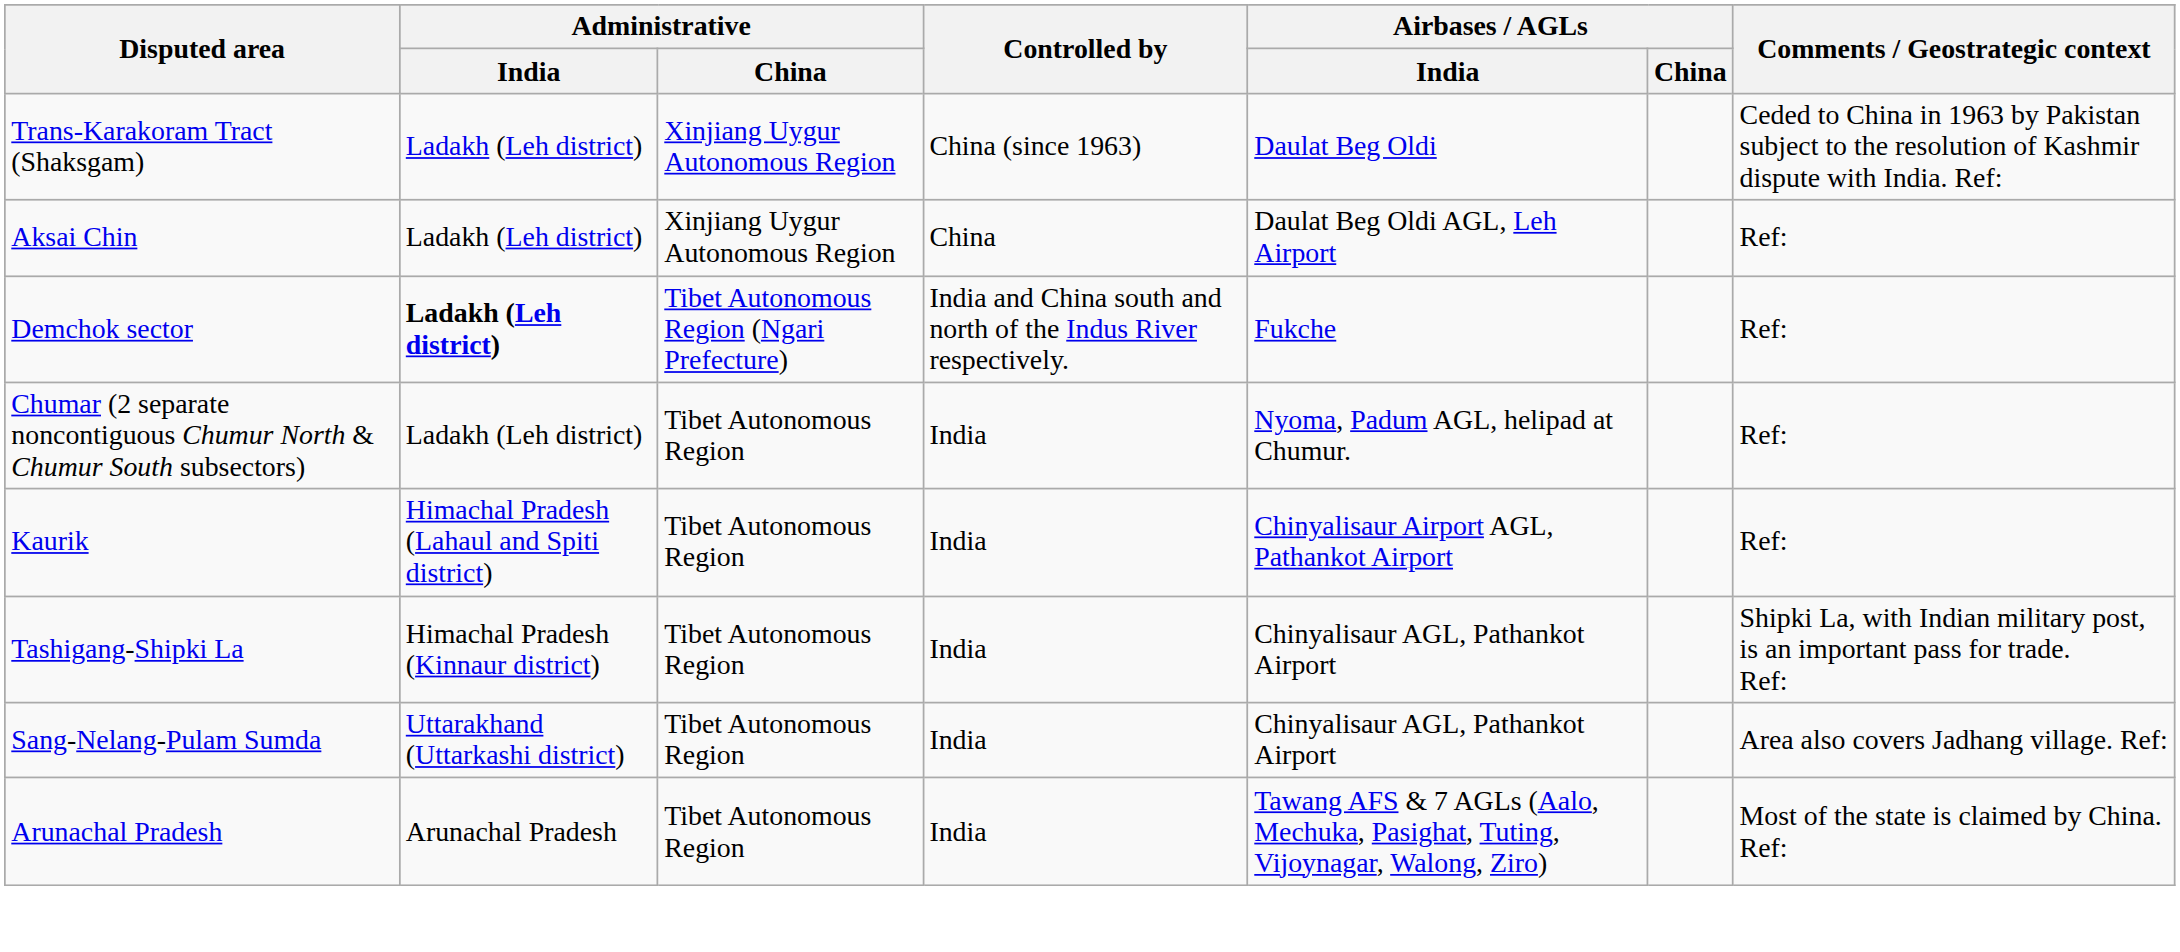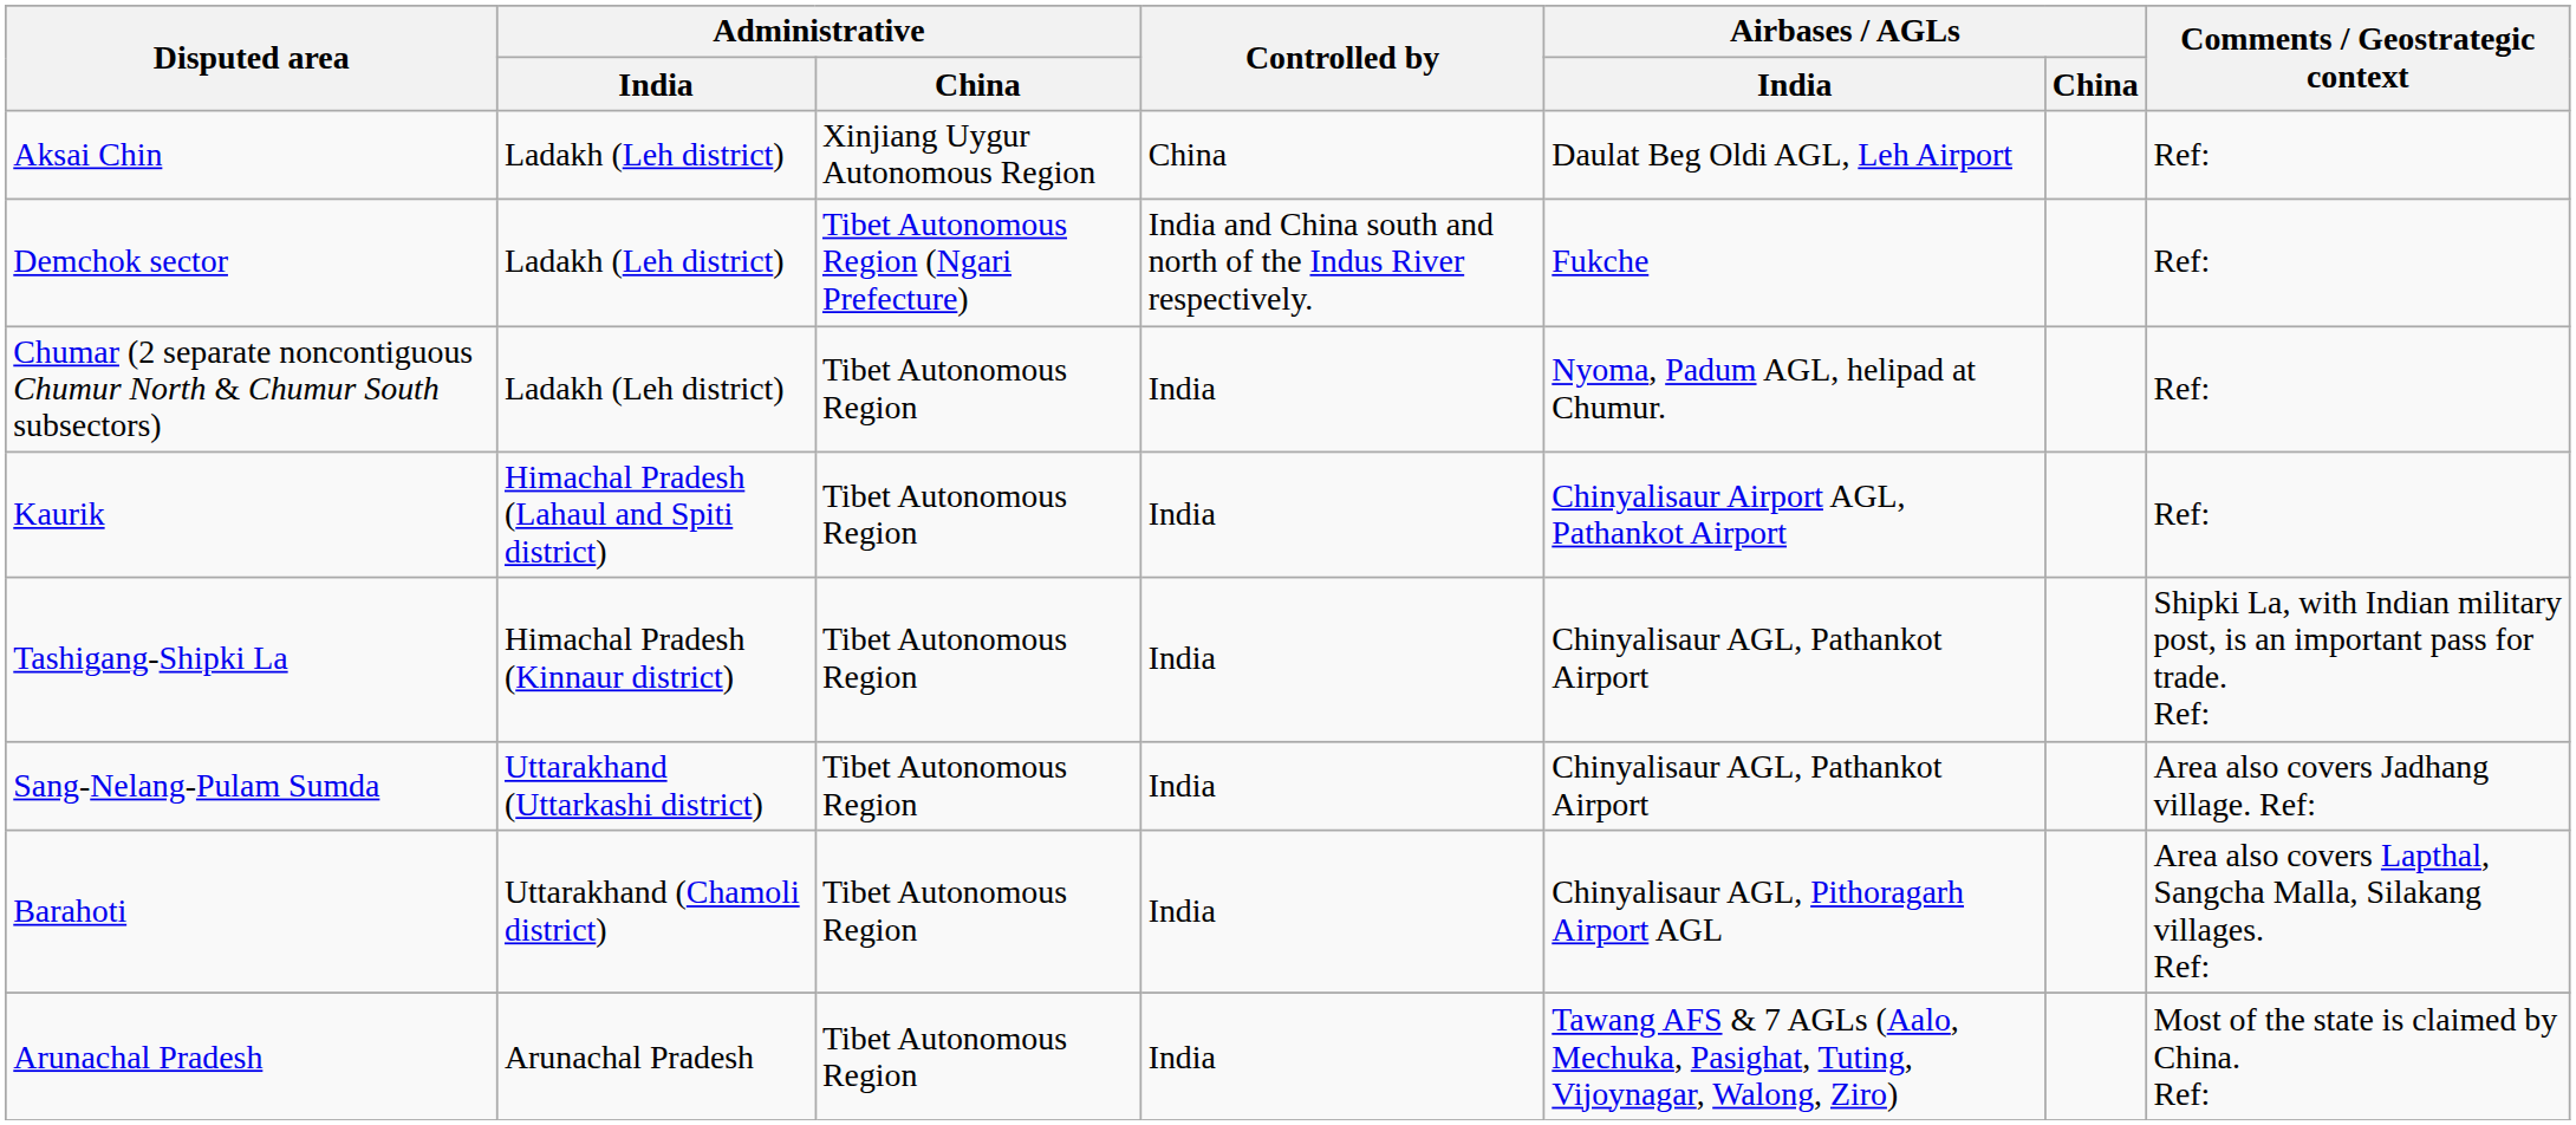 <table class="wikitable sortable">
 <tr>
 <th style="text-align:center;", ! rowspan="2">Disputed area</th>
 <th colspan="2">Administrative</th>
 <th rowspan="2">Controlled by</th>
 <th colspan="2">Airbases / AGLs</th>
 <th rowspan="2">Comments / Geostrategic context</th>
 </tr>
 <tr>
 <th>India</th>
 <th>China</th>
 <th>India</th>
 <th>China</th>
 </tr>
 <tr>
-<td><a href='#'>Trans-Karakoram Tract</a> (Shaksgam)</td>
-<td><a href='#'>Ladakh</a> (<a href='#'>Leh district</a>)</td>
-<td><a href='#'>Xinjiang Uygur Autonomous Region</a></td>
-<td>China (since 1963)</td>
-<td><a href='#'>Daulat Beg Oldi</a></td>
-<td></td>
-<td>Ceded to China in 1963 by Pakistan subject to the resolution of Kashmir dispute with India. Ref:</td>
-</tr>
-<tr>
 <td><a href='#'>Aksai Chin</a></td>
 <td>Ladakh (<a href='#'>Leh district</a>)</td>
 <td>Xinjiang Uygur Autonomous Region</td>
 <td>China</td>
 <td>Daulat Beg Oldi AGL, <a href='#'>Leh Airport</a></td>
 <td></td>
 <td>Ref:</td>
 </tr>
 <tr>
 <td><a href='#'>Demchok sector</a></td>
-<td><strong>Ladakh (<a href='#'>Leh district</a>)</strong></td>
+<td>Ladakh (<a href='#'>Leh district</a>)</td>
 <td><a href='#'>Tibet Autonomous Region</a> (<a href='#'>Ngari Prefecture</a>)</td>
 <td>India and China south and north of the <a href='#'>Indus River</a> respectively.</td>
 <td><a href='#'>Fukche</a></td>
 <td></td>
 <td>Ref:</td>
 </tr>
 <tr>
 <td><a href='#'>Chumar</a> (2 separate noncontiguous <em>Chumur North</em> & <em>Chumur South</em> subsectors)</td>
 <td>Ladakh (Leh district)</td>
 <td>Tibet Autonomous Region</td>
 <td>India</td>
 <td><a href='#'>Nyoma</a>, <a href='#'>Padum</a> AGL, helipad at Chumur.</td>
 <td></td>
 <td>Ref:</td>
 </tr>
 <tr>
 <td><a href='#'>Kaurik</a></td>
 <td><a href='#'>Himachal Pradesh</a> (<a href='#'>Lahaul and Spiti district</a>)</td>
 <td>Tibet Autonomous Region</td>
 <td>India</td>
 <td><a href='#'>Chinyalisaur Airport</a> AGL, <a href='#'>Pathankot Airport</a></td>
 <td></td>
 <td>Ref:</td>
 </tr>
 <tr>
 <td><a href='#'>Tashigang</a>-<a href='#'>Shipki La</a></td>
 <td>Himachal Pradesh (<a href='#'>Kinnaur district</a>)</td>
 <td>Tibet Autonomous Region</td>
 <td>India</td>
 <td>Chinyalisaur AGL, Pathankot Airport</td>
 <td></td>
 <td>Shipki La, with Indian military post, is an important pass for trade. <br>Ref:</td>
 </tr>
 <tr>
 <td><a href='#'>Sang</a>-<a href='#'>Nelang</a>-<a href='#'>Pulam Sumda</a></td>
 <td><a href='#'>Uttarakhand</a> (<a href='#'>Uttarkashi district</a>)</td>
 <td>Tibet Autonomous Region</td>
 <td>India</td>
 <td>Chinyalisaur AGL, Pathankot Airport</td>
 <td></td>
 <td>Area also covers Jadhang village. Ref:</td>
 </tr>
 <tr>
+<td><a href='#'>Barahoti</a></td>
+<td>Uttarakhand (<a href='#'>Chamoli district</a>)</td>
+<td>Tibet Autonomous Region</td>
+<td>India</td>
+<td>Chinyalisaur AGL, <a href='#'>Pithoragarh Airport</a> AGL</td>
+<td></td>
+<td>Area also covers <a href='#'>Lapthal</a>, Sangcha Malla, Silakang villages. <br>Ref:</td>
+</tr>
+<tr>
 <td><a href='#'>Arunachal Pradesh</a></td>
 <td>Arunachal Pradesh</td>
 <td>Tibet Autonomous Region</td>
 <td>India</td>
 <td><a href='#'>Tawang AFS</a> & 7 AGLs (<a href='#'>Aalo</a>, <a href='#'>Mechuka</a>, <a href='#'>Pasighat</a>, <a href='#'>Tuting</a>, <a href='#'>Vijoynagar</a>, <a href='#'>Walong</a>, <a href='#'>Ziro</a>)</td>
 <td></td>
 <td>Most of the state is claimed by China. <br>Ref:</td>
 </tr>
 </table>
